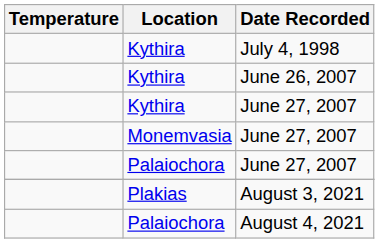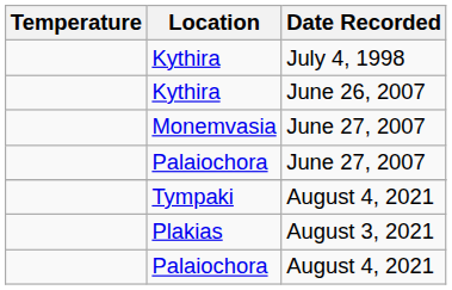 <table class="wikitable sortable" border="1">
 <tr>
 <th>Temperature</th>
 <th>Location</th>
 <th>Date Recorded</th>
 </tr>
 <tr>
 <td> </td>
 <td><a href='#'>Kythira</a></td>
 <td>July 4, 1998</td>
 </tr>
 <tr>
 <td>  </td>
 <td><a href='#'>Kythira</a></td>
 <td>June 26, 2007</td>
 </tr>
 <tr>
-<td>  </td>
-<td><a href='#'>Kythira</a></td>
-<td>June 27, 2007</td>
-</tr>
-<tr>
 <td> </td>
 <td><a href='#'>Monemvasia</a></td>
 <td>June 27, 2007</td>
 </tr>
 <tr>
 <td> </td>
 <td><a href='#'>Palaiochora</a></td>
 <td>June 27, 2007</td>
 </tr>
 <tr>
 </tr>
 <tr>
 <td> </td>
+<td><a href='#'>Tympaki</a></td>
+<td>August 4, 2021</td>
+</tr>
+<tr>
+<td> </td>
 <td><a href='#'>Plakias</a></td>
 <td>August 3, 2021</td>
 </tr>
 <tr>
 <td> </td>
 <td><a href='#'>Palaiochora</a></td>
 <td>August 4, 2021</td>
 </tr>
 </table>
